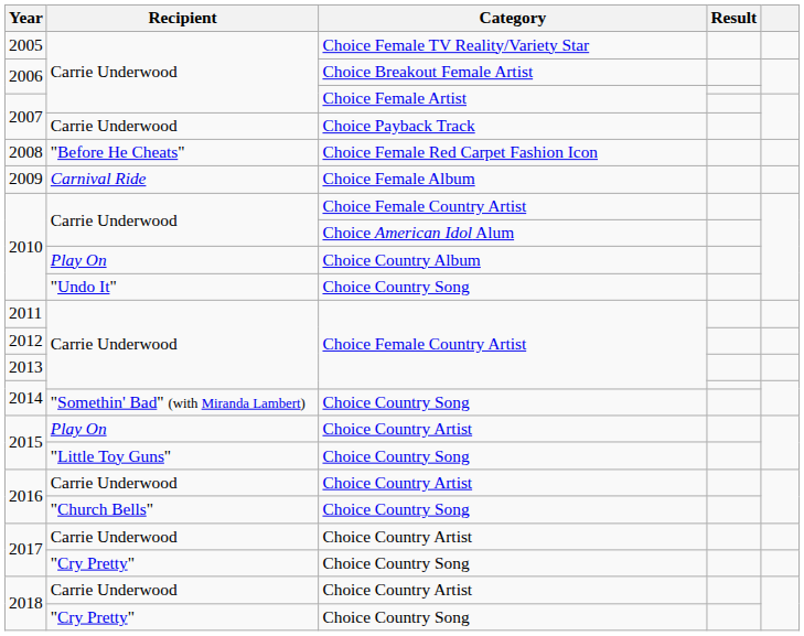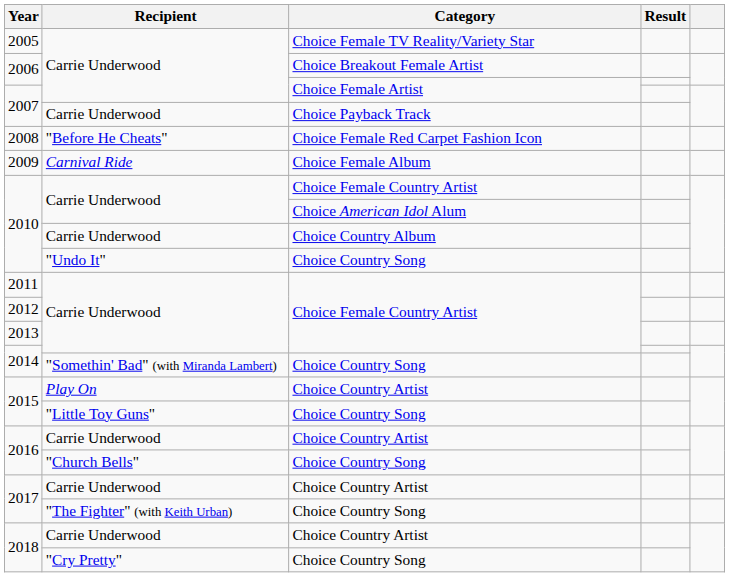 <table class="wikitable plainrowheaders" style="width:85%;">
 <tr>
 <th scope="col" style="width:4%;">Year</th>
 <th scope="col" style="width:35%;">Recipient</th>
 <th scope="col" style="width:50%;">Category</th>
 <th scope="col" style="width:6%;">Result</th>
 <th scope="col" style="width:6%;"></th>
 </tr>
 <tr>
 <td>2005</td>
 <td rowspan="4">Carrie Underwood</td>
 <td><a href='#'>Choice Female TV Reality/Variety Star</a></td>
 <td></td>
 <td></td>
 </tr>
 <tr>
 <td rowspan="2">2006</td>
 <td><a href='#'>Choice Breakout Female Artist</a></td>
 <td></td>
 <td rowspan="2"></td>
 </tr>
 <tr>
 <td rowspan="2"><a href='#'>Choice Female Artist</a></td>
 <td></td>
 </tr>
 <tr>
 <td rowspan="2">2007</td>
 <td></td>
 <td rowspan="2"></td>
 </tr>
 <tr>
 <td>Carrie Underwood</td>
 <td><a href='#'>Choice Payback Track</a></td>
 <td></td>
 </tr>
 <tr>
 <td>2008</td>
 <td>"<a href='#'>Before He Cheats</a>"</td>
 <td><a href='#'>Choice Female Red Carpet Fashion Icon</a></td>
 <td></td>
 <td></td>
 </tr>
 <tr>
 <td>2009</td>
 <td><em><a href='#'>Carnival Ride</a></em></td>
 <td><a href='#'>Choice Female Album</a></td>
 <td></td>
 <td></td>
 </tr>
 <tr>
 <td rowspan="4">2010</td>
 <td rowspan="2">Carrie Underwood</td>
 <td><a href='#'>Choice Female Country Artist</a></td>
 <td></td>
 <td rowspan="4"></td>
 </tr>
 <tr>
 <td><a href='#'>Choice <em>American Idol</em> Alum</a></td>
 <td></td>
 </tr>
 <tr>
-<td><em><a href='#'>Play On</a></em></td>
+<td>Carrie Underwood</td>
 <td><a href='#'>Choice Country Album</a></td>
 <td></td>
 </tr>
 <tr>
 <td>"<a href='#'>Undo It</a>"</td>
 <td><a href='#'>Choice Country Song</a></td>
 <td></td>
 </tr>
 <tr>
 <td>2011</td>
 <td rowspan="4">Carrie Underwood</td>
 <td rowspan="4"><a href='#'>Choice Female Country Artist</a></td>
 <td></td>
 <td></td>
 </tr>
 <tr>
 <td>2012</td>
 <td></td>
 <td></td>
 </tr>
 <tr>
 <td>2013</td>
 <td></td>
 <td></td>
 </tr>
 <tr>
 <td rowspan="2">2014</td>
 <td></td>
 <td rowspan="2"></td>
 </tr>
 <tr>
 <td>"<a href='#'>Somethin' Bad</a>" <small>(with <a href='#'>Miranda Lambert</a>)</small></td>
 <td><a href='#'>Choice Country Song</a></td>
 <td></td>
 </tr>
 <tr>
 <td rowspan="2">2015</td>
 <td><em><a href='#'>Play On</a></em></td>
 <td><a href='#'>Choice Country Artist</a></td>
 <td></td>
 <td rowspan="2"></td>
 </tr>
 <tr>
 <td>"<a href='#'>Little Toy Guns</a>"</td>
 <td><a href='#'>Choice Country Song</a></td>
 <td></td>
 </tr>
 <tr>
 <td rowspan="2">2016</td>
 <td>Carrie Underwood</td>
 <td><a href='#'>Choice Country Artist</a></td>
 <td></td>
 <td rowspan="2"></td>
 </tr>
 <tr>
 <td>"<a href='#'>Church Bells</a>"</td>
 <td><a href='#'>Choice Country Song</a></td>
 <td></td>
 </tr>
 <tr>
 <td rowspan=2>2017</td>
 <td>Carrie Underwood</td>
 <td>Choice Country Artist</td>
 <td></td>
 <td></td>
 </tr>
 <tr>
-<td>"<a href='#'>Cry Pretty</a>"</td>
+<td>"<a href='#'>The Fighter</a>" <small>(with <a href='#'>Keith Urban</a>)</small></td>
 <td>Choice Country Song</td>
 <td></td>
 <td></td>
 </tr>
 <tr>
 <td rowspan=2>2018</td>
 <td>Carrie Underwood</td>
 <td>Choice Country Artist</td>
 <td></td>
 <td rowspan=2></td>
 </tr>
 <tr>
 <td>"<a href='#'>Cry Pretty</a>"</td>
 <td>Choice Country Song</td>
 <td></td>
 </tr>
 </table>
